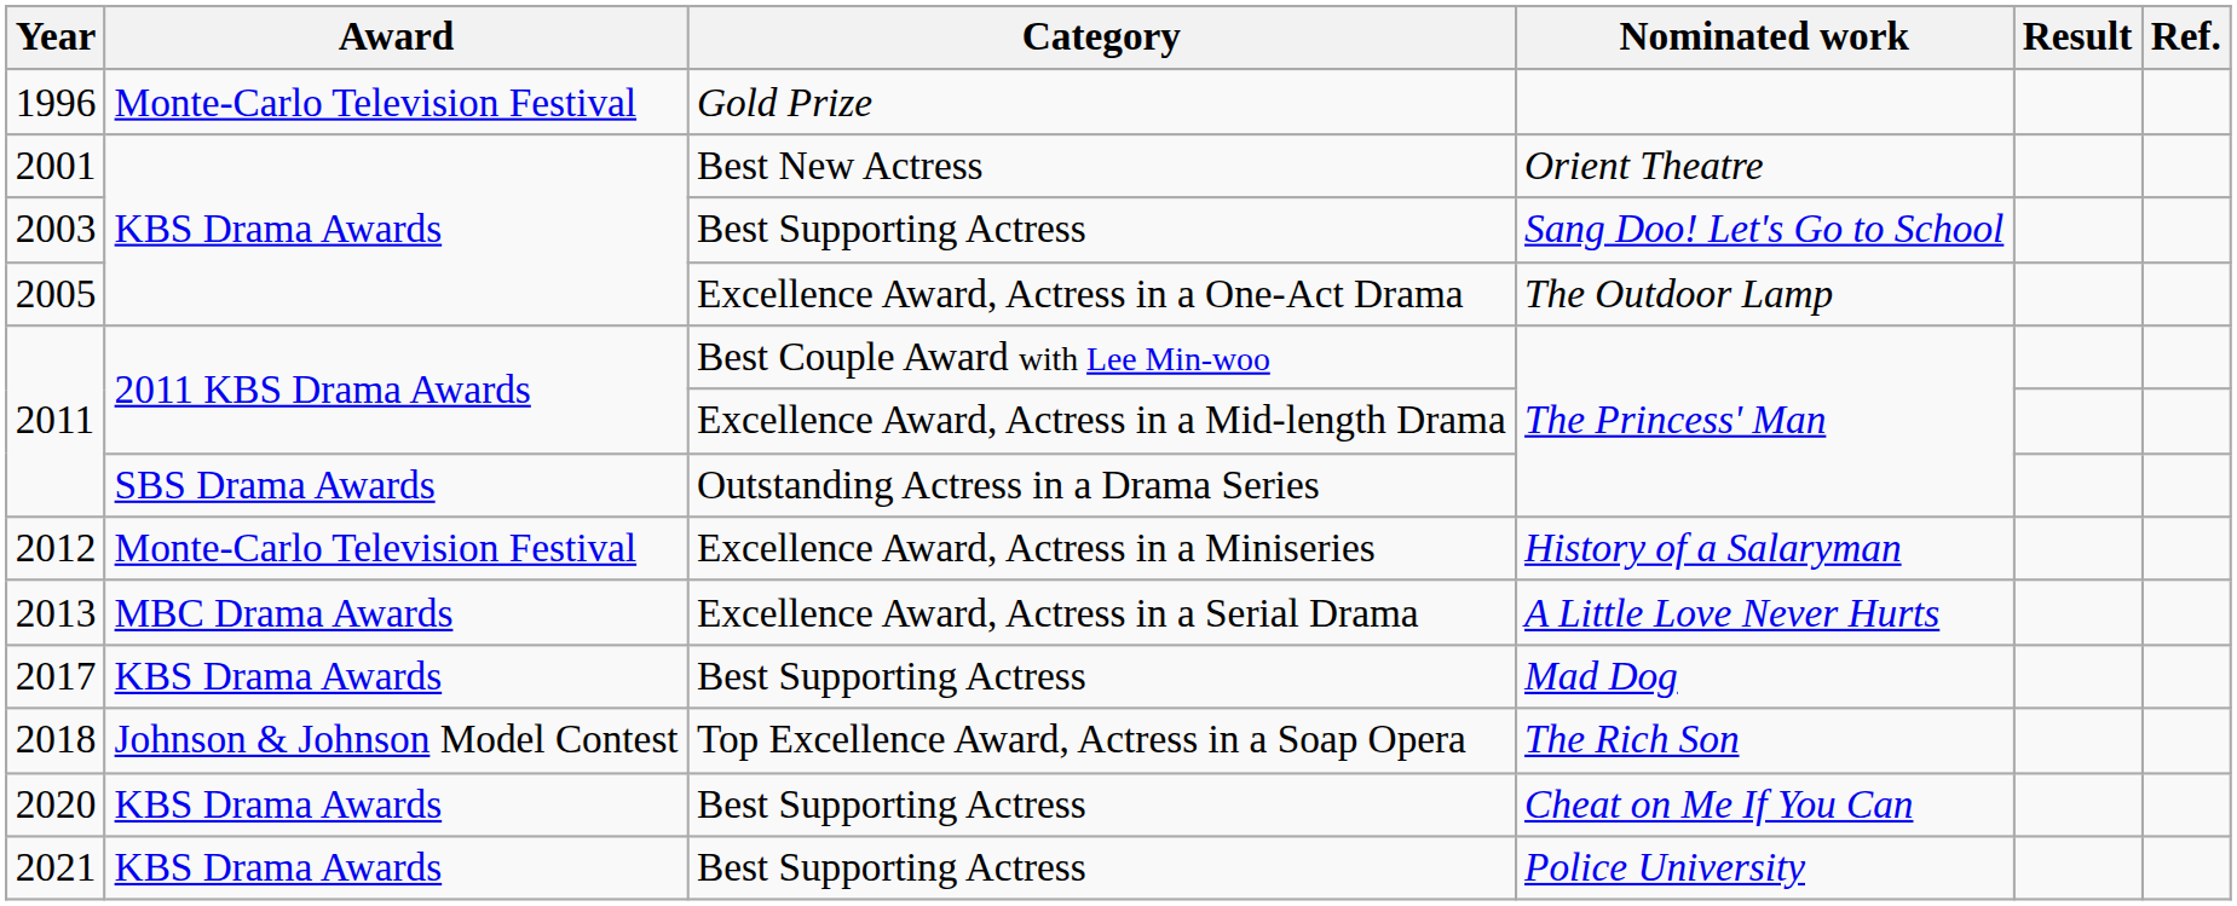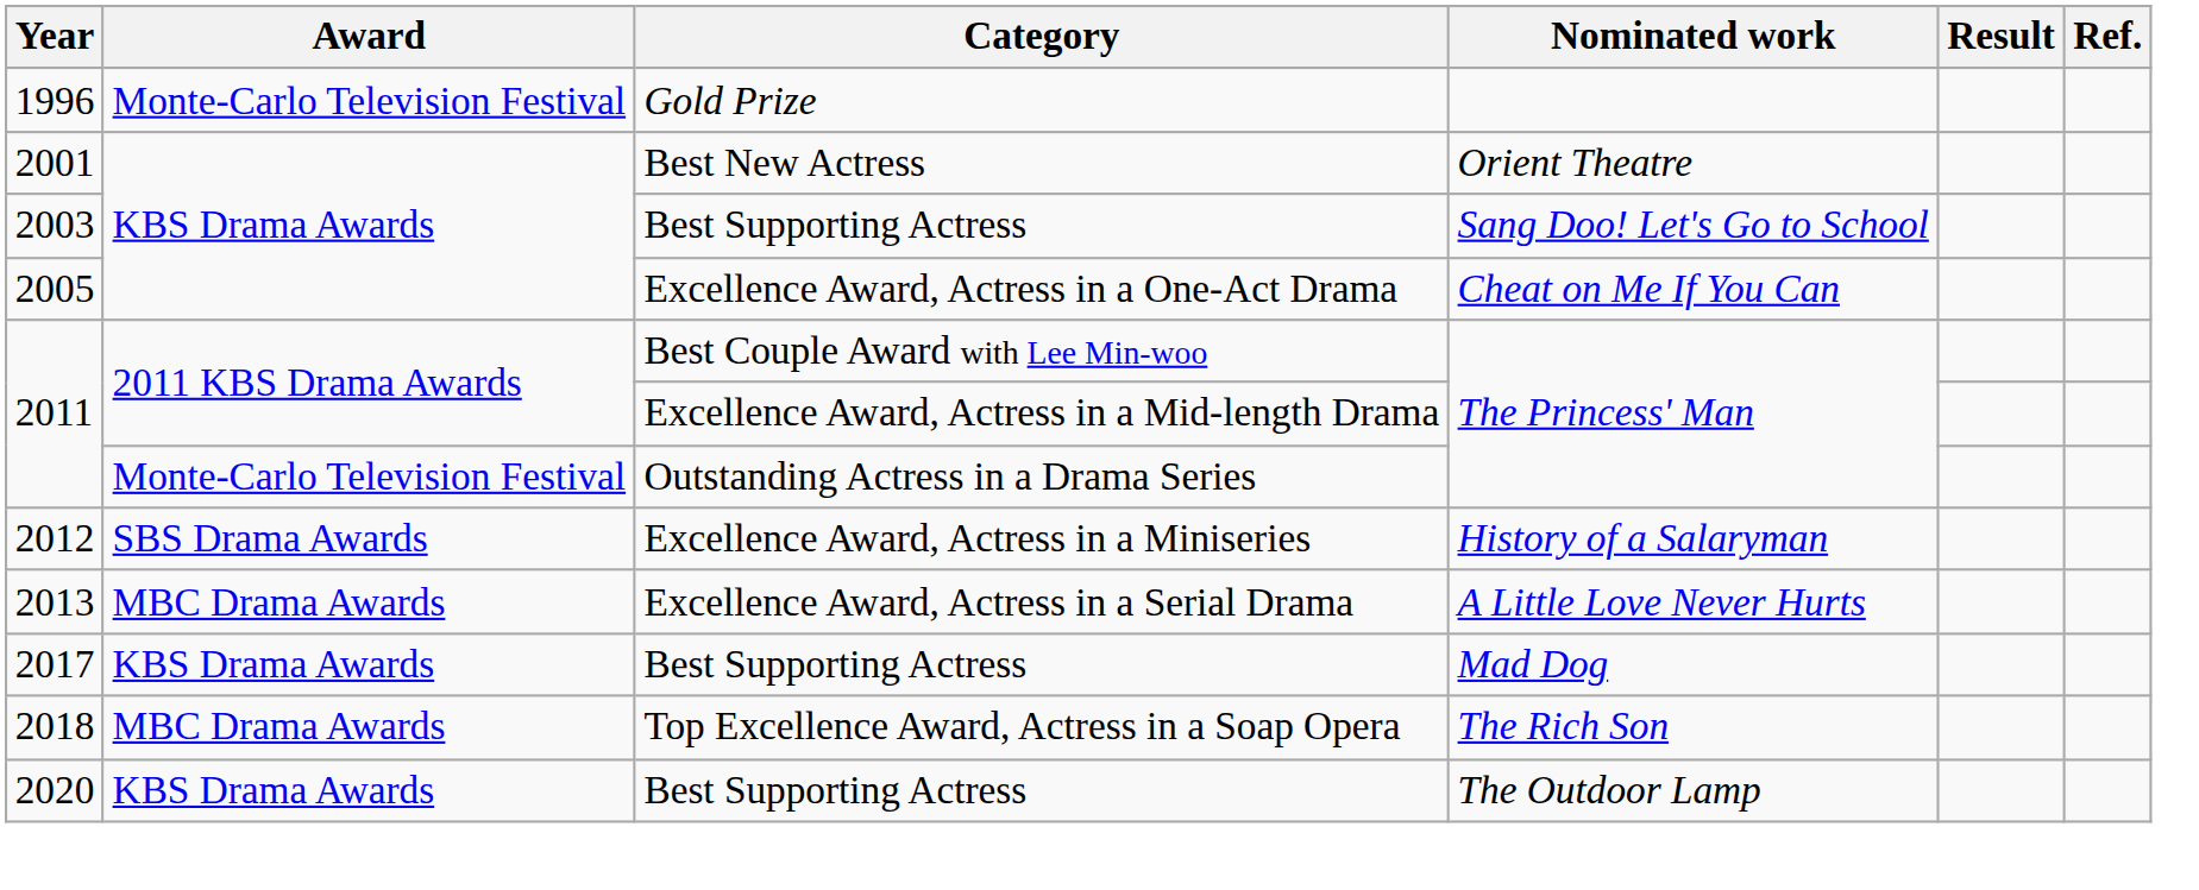 <table class="wikitable">
 <tr>
 <th>Year</th>
 <th>Award</th>
 <th>Category</th>
 <th>Nominated work</th>
 <th>Result</th>
 <th>Ref.</th>
 </tr>
 <tr>
 <td>1996</td>
 <td><a href='#'>Monte-Carlo Television Festival</a></td>
 <td><em>Gold Prize</em></td>
 <td></td>
 <td></td>
 <td></td>
 </tr>
 <tr>
 <td>2001</td>
 <td rowspan="3"><a href='#'>KBS Drama Awards</a></td>
 <td>Best New Actress</td>
 <td><em>Orient Theatre</em></td>
 <td></td>
 <td></td>
 </tr>
 <tr>
 <td>2003</td>
 <td>Best Supporting Actress</td>
 <td><em><a href='#'>Sang Doo! Let's Go to School</a></em></td>
 <td></td>
 <td></td>
 </tr>
 <tr>
 <td>2005</td>
 <td>Excellence Award, Actress in a One-Act Drama</td>
-<td><em>The Outdoor Lamp</em></td>
+<td><em><a href='#'>Cheat on Me If You Can</a></em></td>
 <td></td>
 <td></td>
 </tr>
 <tr>
 <td rowspan=3>2011</td>
 <td rowspan="2"><a href='#'>2011 KBS Drama Awards</a></td>
 <td>Best Couple Award <small>with <a href='#'>Lee Min-woo</a></small></td>
 <td rowspan="3"><em><a href='#'>The Princess' Man</a></em></td>
 <td></td>
 <td></td>
 </tr>
 <tr>
 <td>Excellence Award, Actress in a Mid-length Drama</td>
 <td></td>
 <td></td>
 </tr>
 <tr>
-<td><a href='#'>SBS Drama Awards</a></td>
+<td><a href='#'>Monte-Carlo Television Festival</a></td>
 <td>Outstanding Actress in a Drama Series</td>
 <td></td>
 <td></td>
 </tr>
 <tr>
 <td>2012</td>
-<td><a href='#'>Monte-Carlo Television Festival</a></td>
+<td><a href='#'>SBS Drama Awards</a></td>
 <td>Excellence Award, Actress in a Miniseries</td>
 <td><em><a href='#'>History of a Salaryman</a></em></td>
 <td></td>
 <td></td>
 </tr>
 <tr>
 <td>2013</td>
 <td><a href='#'>MBC Drama Awards</a></td>
 <td>Excellence Award, Actress in a Serial Drama</td>
 <td><em><a href='#'>A Little Love Never Hurts</a></em></td>
 <td></td>
 <td></td>
 </tr>
 <tr>
 <td>2017</td>
 <td><a href='#'>KBS Drama Awards</a></td>
 <td>Best Supporting Actress</td>
 <td><a href='#'><em>Mad Dog</em></a></td>
 <td></td>
 <td></td>
 </tr>
 <tr>
 <td>2018</td>
-<td><a href='#'>Johnson & Johnson</a> Model Contest</td>
+<td><a href='#'>MBC Drama Awards</a></td>
 <td>Top Excellence Award, Actress in a Soap Opera</td>
 <td><em><a href='#'>The Rich Son</a></em></td>
 <td></td>
 <td></td>
 </tr>
 <tr>
 <td>2020</td>
 <td><a href='#'>KBS Drama Awards</a></td>
 <td>Best Supporting Actress</td>
-<td><em><a href='#'>Cheat on Me If You Can</a></em></td>
-<td></td>
-<td></td>
-</tr>
-<tr>
-<td>2021</td>
-<td><a href='#'>KBS Drama Awards</a></td>
-<td>Best Supporting Actress</td>
-<td><em><a href='#'>Police University</a></em></td>
+<td><em>The Outdoor Lamp</em></td>
 <td></td>
 <td></td>
 </tr>
 </table>
